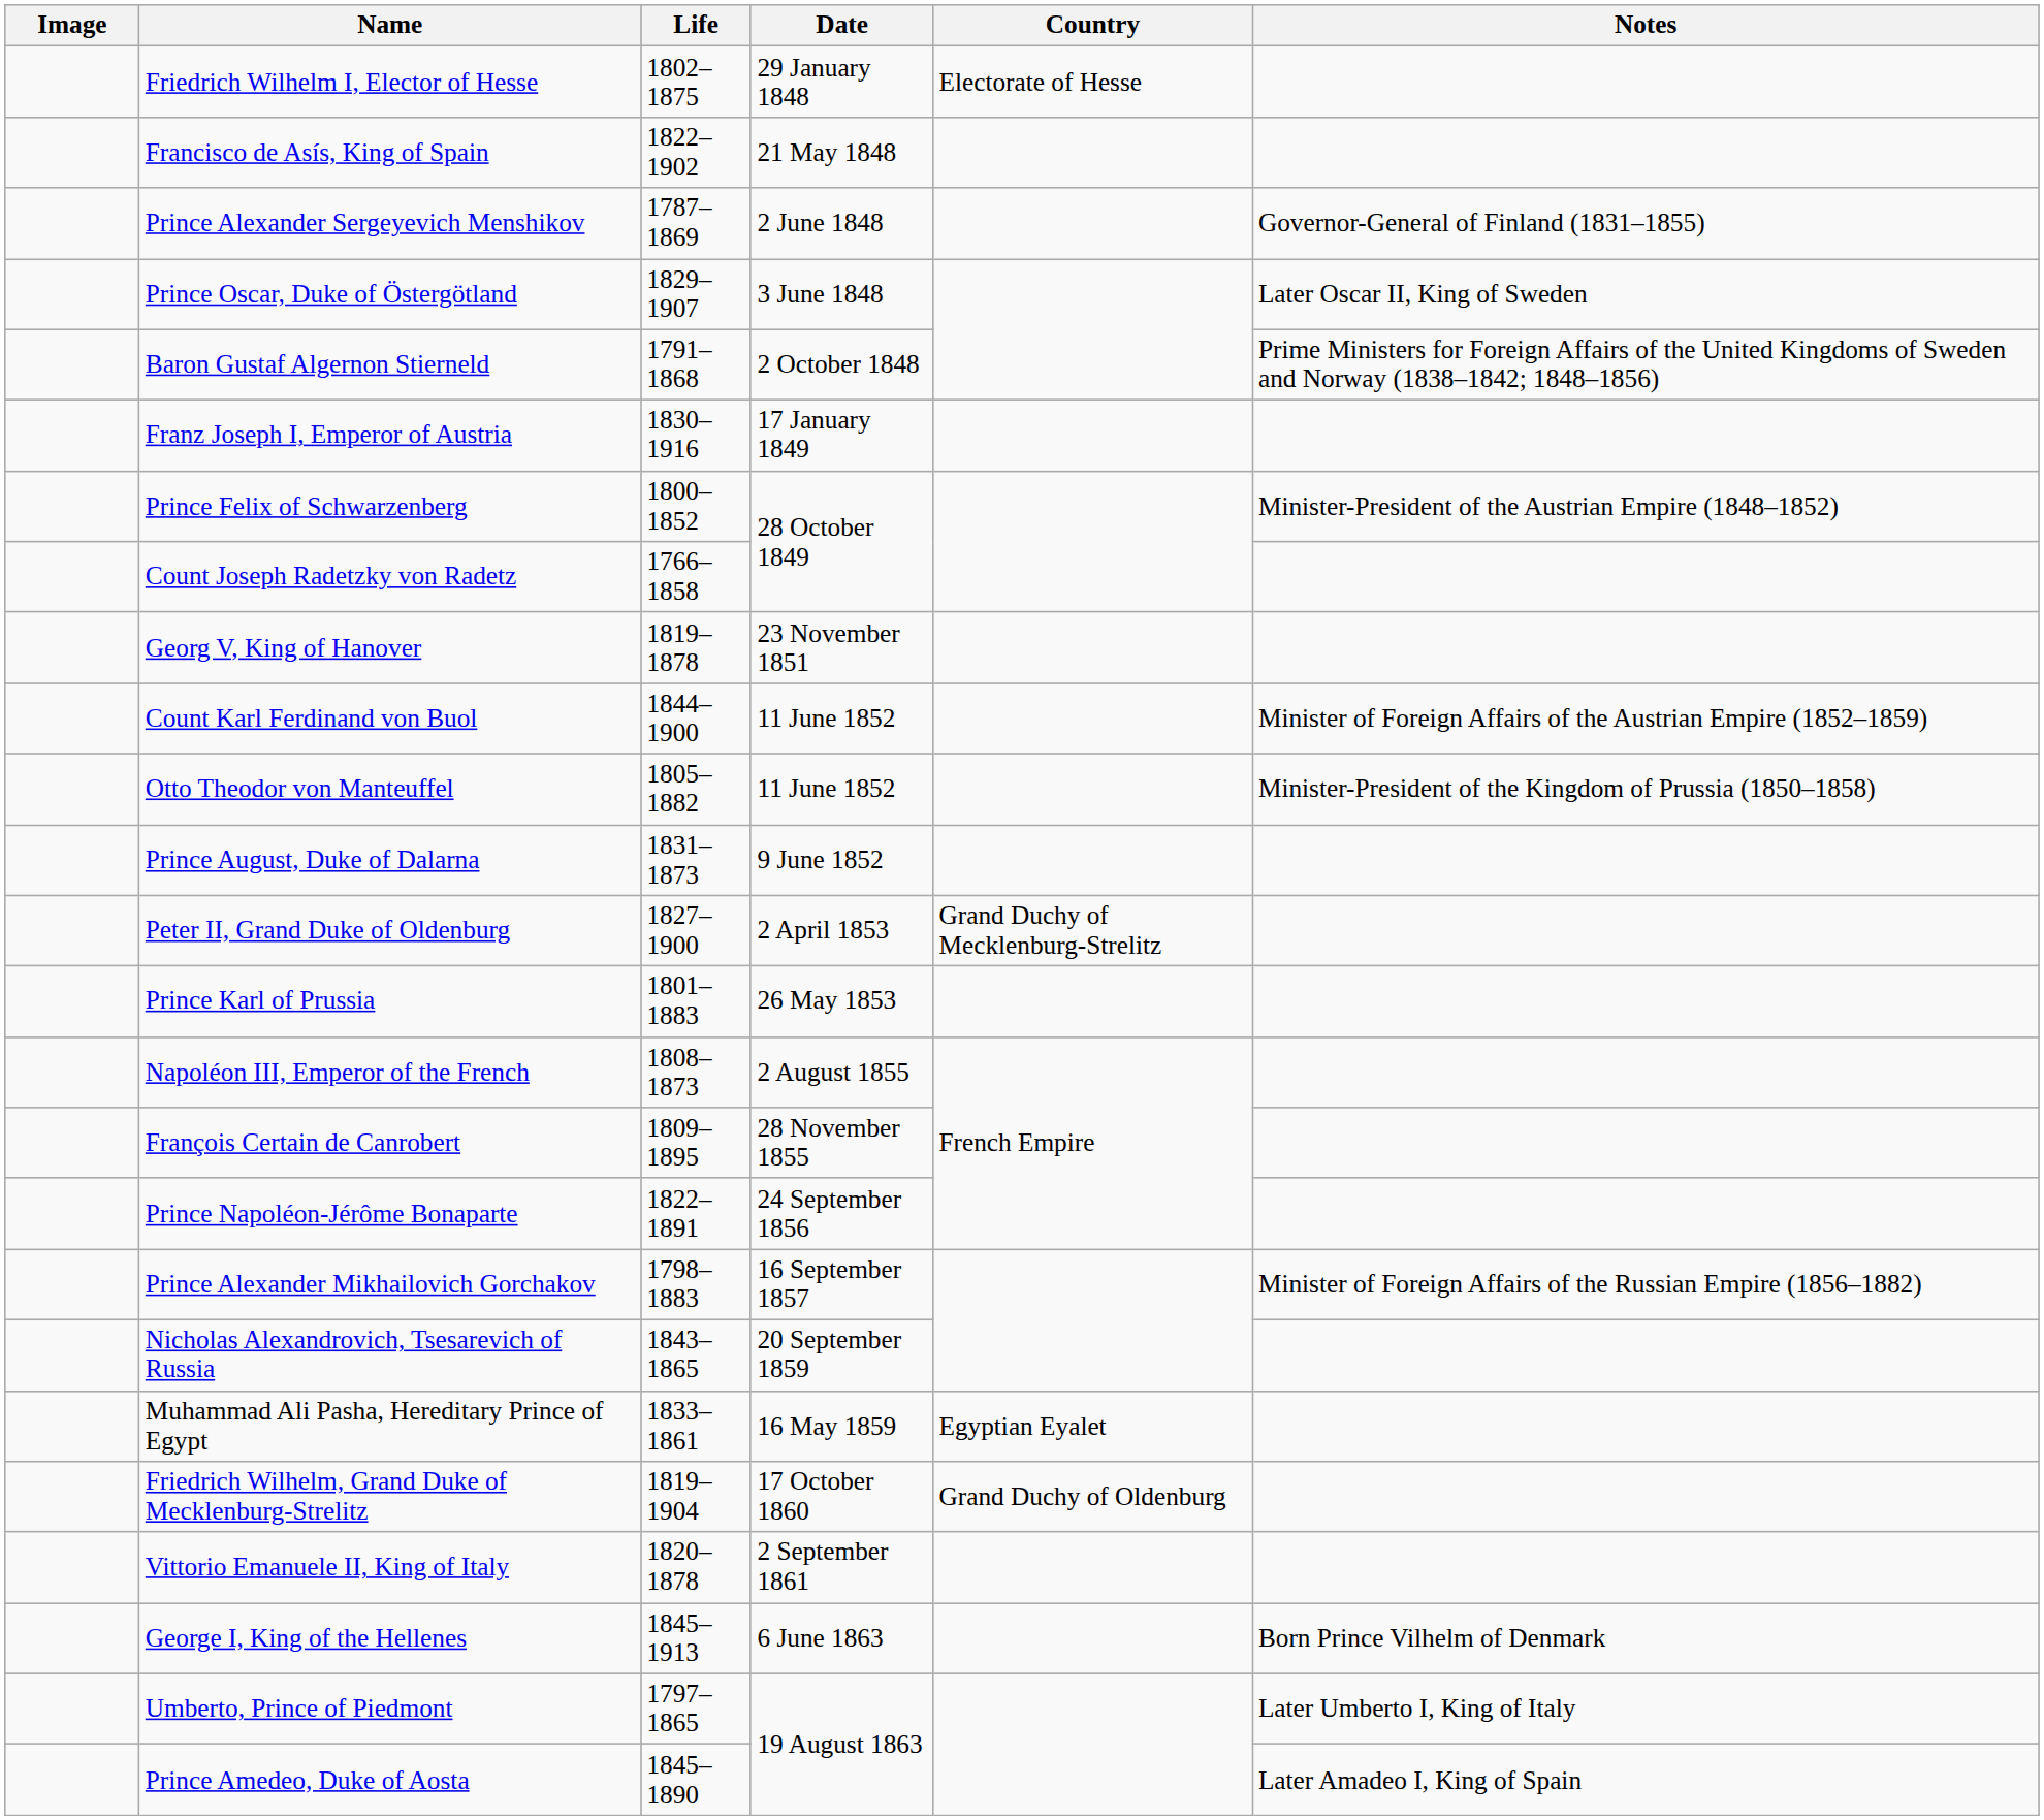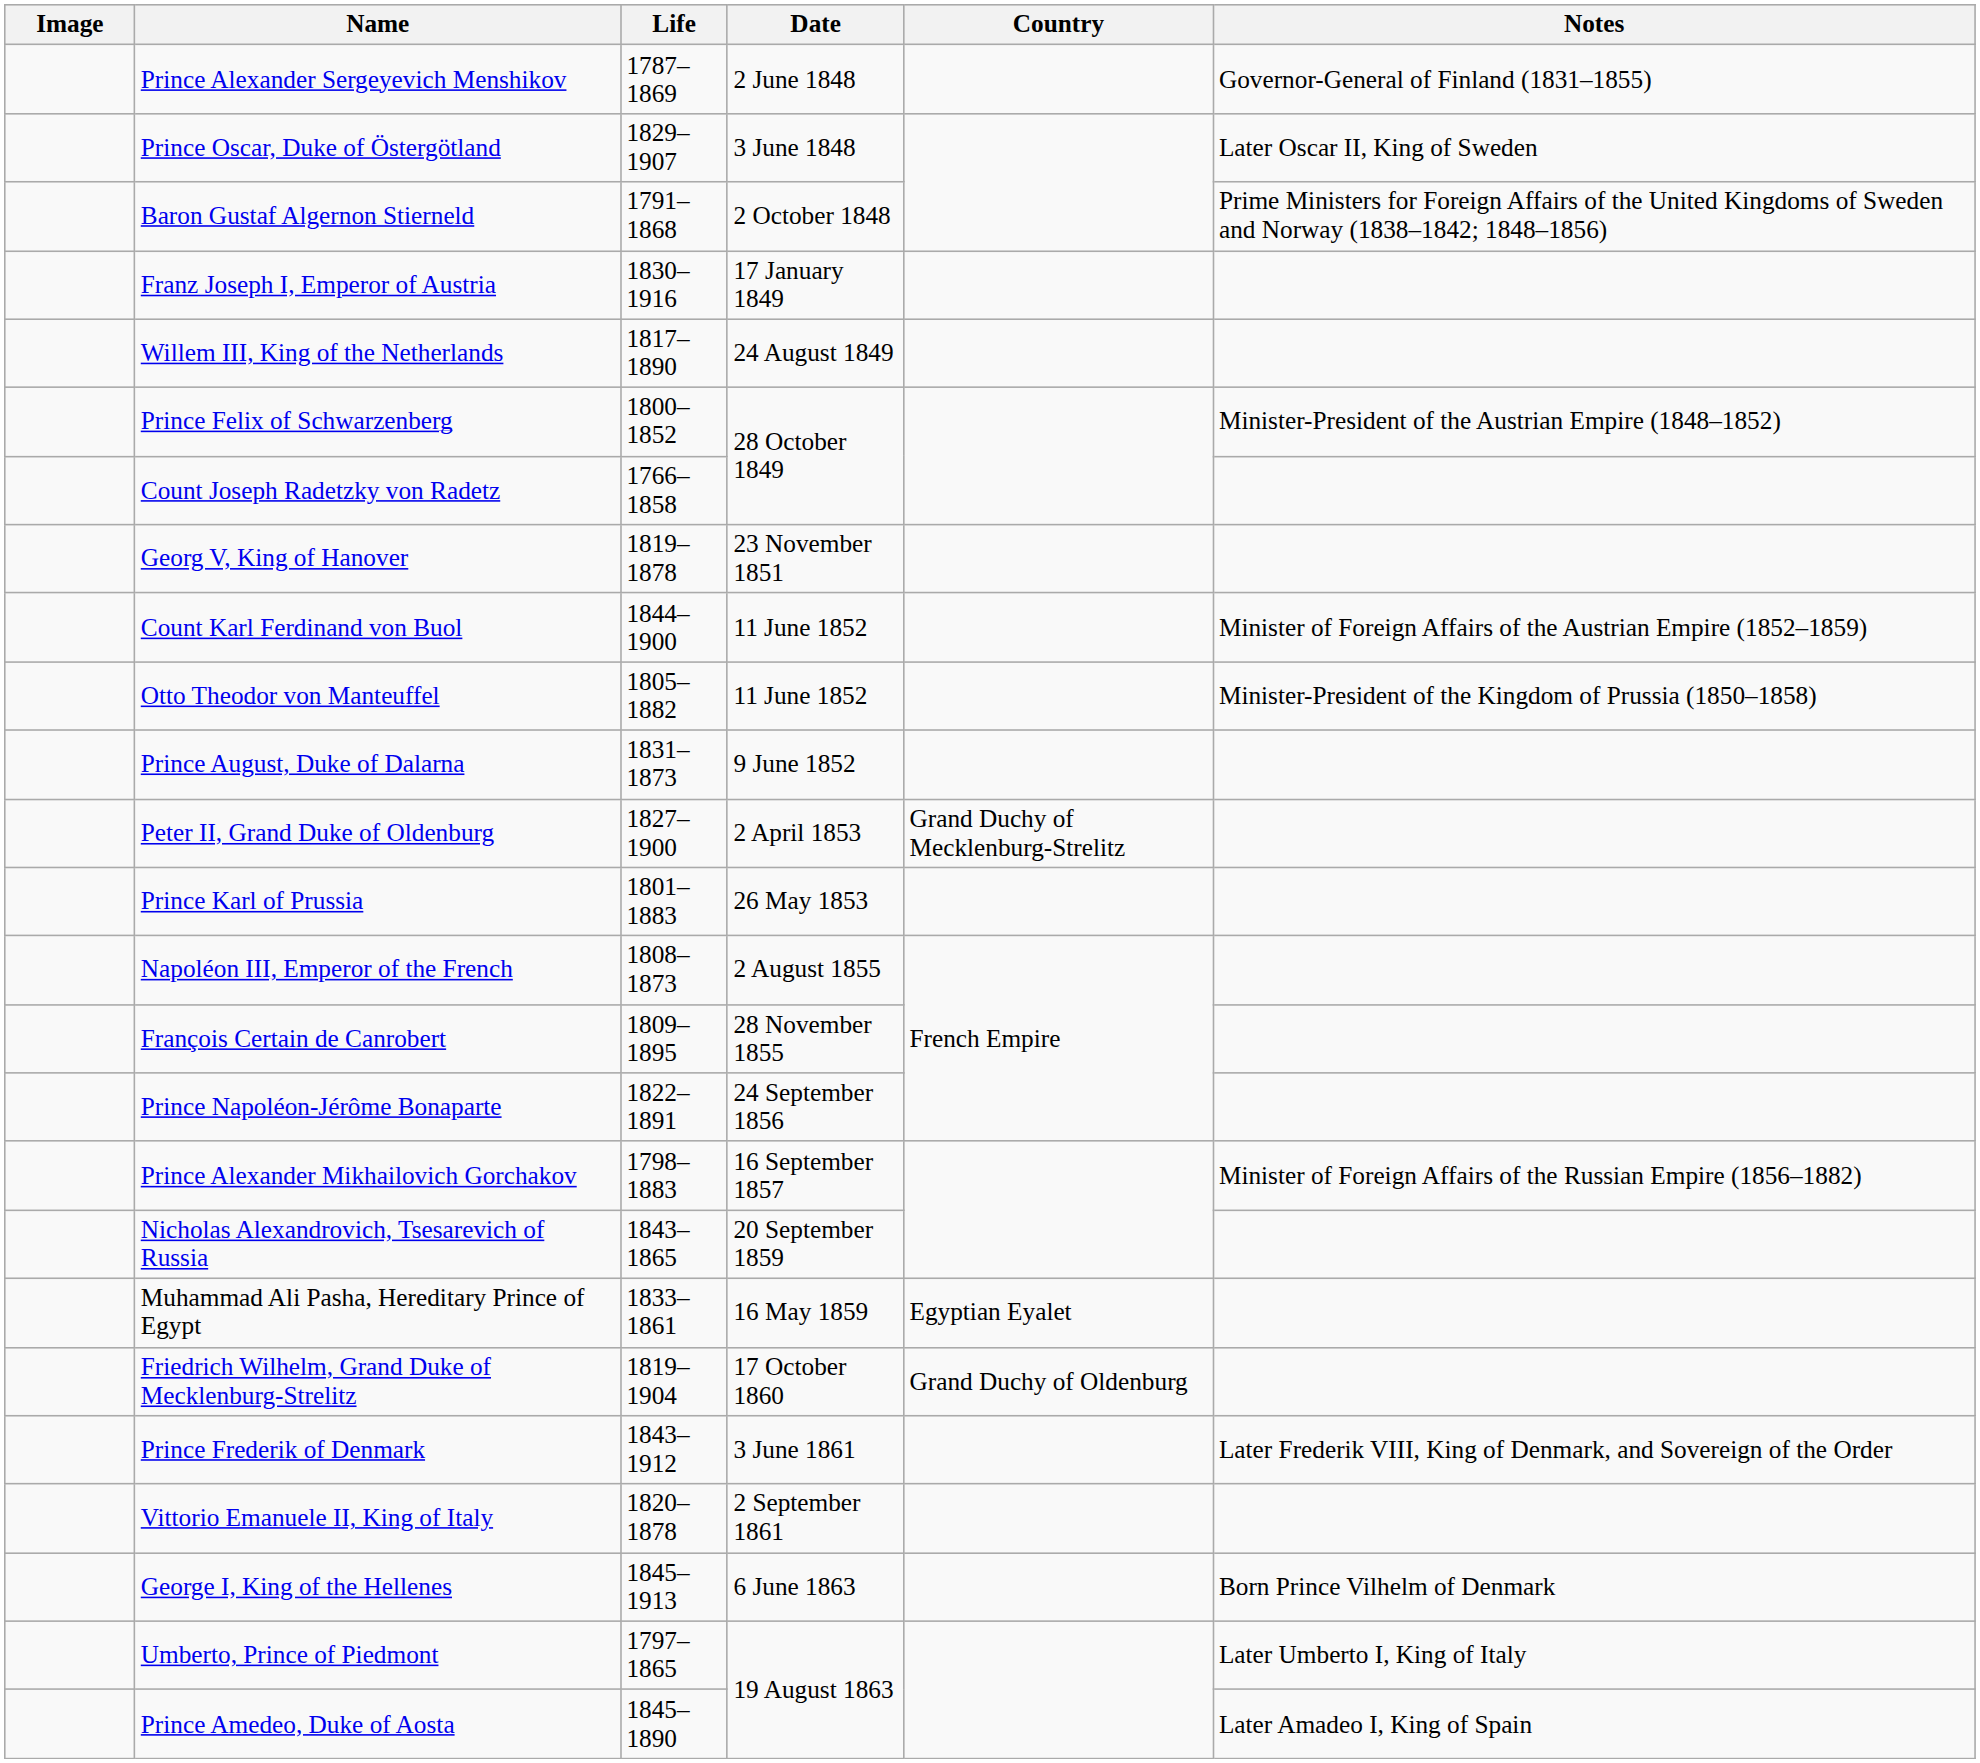 <table class="wikitable">
 <tr>
 <th style="width: 75px;">Image</th>
 <th style="width: 300px;">Name</th>
 <th>Life</th>
 <th>Date</th>
 <th>Country</th>
 <th>Notes</th>
-</tr>
-<tr>
-<td></td>
-<td><a href='#'>Friedrich Wilhelm I, Elector of Hesse</a></td>
-<td>1802–1875</td>
-<td>29 January 1848</td>
-<td> Electorate of Hesse</td>
-<td></td>
-</tr>
-<tr>
-<td></td>
-<td><a href='#'>Francisco de Asís, King of Spain</a></td>
-<td>1822–1902</td>
-<td>21 May 1848</td>
-<td></td>
-<td></td>
 </tr>
 <tr>
 <td></td>
 <td><a href='#'>Prince Alexander Sergeyevich Menshikov</a></td>
 <td>1787–1869</td>
 <td>2 June 1848</td>
 <td></td>
 <td>Governor-General of Finland (1831–1855)</td>
 </tr>
 <tr>
 <td></td>
 <td><a href='#'>Prince Oscar, Duke of Östergötland</a></td>
 <td>1829–1907</td>
 <td>3 June 1848</td>
 <td rowspan="2"></td>
 <td>Later Oscar II, King of Sweden</td>
 </tr>
 <tr>
 <td></td>
 <td><a href='#'>Baron Gustaf Algernon Stierneld</a></td>
 <td>1791–1868</td>
 <td>2 October 1848</td>
 <td>Prime Ministers for Foreign Affairs of the United Kingdoms of Sweden and Norway (1838–1842; 1848–1856)</td>
 </tr>
 <tr>
 <td></td>
 <td><a href='#'>Franz Joseph I, Emperor of Austria</a></td>
 <td>1830–1916</td>
 <td>17 January 1849</td>
+<td></td>
+<td></td>
+</tr>
+<tr>
+<td></td>
+<td><a href='#'>Willem III, King of the Netherlands</a></td>
+<td>1817–1890</td>
+<td>24 August 1849</td>
 <td></td>
 <td></td>
 </tr>
 <tr>
 <td></td>
 <td><a href='#'>Prince Felix of Schwarzenberg</a></td>
 <td>1800–1852</td>
 <td rowspan="2">28 October 1849</td>
 <td rowspan="2"></td>
 <td>Minister-President of the Austrian Empire (1848–1852)</td>
 </tr>
 <tr>
 <td></td>
 <td><a href='#'>Count Joseph Radetzky von Radetz</a></td>
 <td>1766–1858</td>
 <td></td>
 </tr>
 <tr>
 <td></td>
 <td><a href='#'>Georg V, King of Hanover</a></td>
 <td>1819–1878</td>
 <td>23 November 1851</td>
 <td></td>
 <td></td>
 </tr>
 <tr>
 <td></td>
 <td><a href='#'>Count Karl Ferdinand von Buol</a></td>
 <td>1844–1900</td>
 <td>11 June 1852</td>
 <td></td>
 <td>Minister of Foreign Affairs of the Austrian Empire (1852–1859)</td>
 </tr>
 <tr>
 <td></td>
 <td><a href='#'>Otto Theodor von Manteuffel</a></td>
 <td>1805–1882</td>
 <td>11 June 1852</td>
 <td></td>
 <td>Minister-President of the Kingdom of Prussia (1850–1858)</td>
 </tr>
 <tr>
 <td></td>
 <td><a href='#'>Prince August, Duke of Dalarna</a></td>
 <td>1831–1873</td>
 <td>9 June 1852</td>
 <td></td>
 <td></td>
 </tr>
 <tr>
 <td></td>
 <td><a href='#'>Peter II, Grand Duke of Oldenburg</a></td>
 <td>1827–1900</td>
 <td>2 April 1853</td>
 <td> Grand Duchy of Mecklenburg-Strelitz</td>
 <td></td>
 </tr>
 <tr>
 <td></td>
 <td><a href='#'>Prince Karl of Prussia</a></td>
 <td>1801–1883</td>
 <td>26 May 1853</td>
 <td></td>
 <td></td>
 </tr>
 <tr>
 <td></td>
 <td><a href='#'>Napoléon III, Emperor of the French</a></td>
 <td>1808–1873</td>
 <td>2 August 1855</td>
 <td rowspan="3"> French Empire</td>
 <td></td>
 </tr>
 <tr>
 <td></td>
 <td><a href='#'>François Certain de Canrobert</a></td>
 <td>1809–1895</td>
 <td>28 November 1855</td>
 <td></td>
 </tr>
 <tr>
 <td></td>
 <td><a href='#'>Prince Napoléon-Jérôme Bonaparte</a></td>
 <td>1822–1891</td>
 <td>24 September 1856</td>
 <td></td>
 </tr>
 <tr>
 <td></td>
 <td><a href='#'>Prince Alexander Mikhailovich Gorchakov</a></td>
 <td>1798–1883</td>
 <td>16 September 1857</td>
 <td rowspan="2"></td>
 <td>Minister of Foreign Affairs of the Russian Empire (1856–1882)</td>
 </tr>
 <tr>
 <td></td>
 <td><a href='#'>Nicholas Alexandrovich, Tsesarevich of Russia</a></td>
 <td>1843–1865</td>
 <td>20 September 1859</td>
 <td></td>
 </tr>
 <tr>
 <td></td>
 <td>Muhammad Ali Pasha, Hereditary Prince of Egypt</td>
 <td>1833–1861</td>
 <td>16 May 1859</td>
 <td> Egyptian Eyalet</td>
 <td></td>
 </tr>
 <tr>
 <td></td>
 <td><a href='#'>Friedrich Wilhelm, Grand Duke of Mecklenburg-Strelitz</a></td>
 <td>1819–1904</td>
 <td>17 October 1860</td>
 <td> Grand Duchy of Oldenburg</td>
 <td></td>
 </tr>
 <tr>
 <td></td>
+<td><a href='#'>Prince Frederik of Denmark</a></td>
+<td>1843–1912</td>
+<td>3 June 1861</td>
+<td></td>
+<td>Later Frederik VIII, King of Denmark, and Sovereign of the Order</td>
+</tr>
+<tr>
+<td></td>
 <td><a href='#'>Vittorio Emanuele II, King of Italy</a></td>
 <td>1820–1878</td>
 <td>2 September 1861</td>
 <td></td>
 <td></td>
 </tr>
 <tr>
 <td></td>
 <td><a href='#'>George I, King of the Hellenes</a></td>
 <td>1845–1913</td>
 <td>6 June 1863</td>
 <td><br></td>
 <td>Born Prince Vilhelm of Denmark</td>
 </tr>
 <tr>
 <td></td>
 <td><a href='#'>Umberto, Prince of Piedmont</a></td>
 <td>1797–1865</td>
 <td rowspan="2">19 August 1863</td>
 <td rowspan="2"></td>
 <td>Later Umberto I, King of Italy</td>
 </tr>
 <tr>
 <td></td>
 <td><a href='#'>Prince Amedeo, Duke of Aosta</a></td>
 <td>1845–1890</td>
 <td>Later Amadeo I, King of Spain</td>
 </tr>
 </table>
